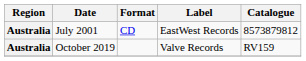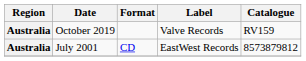 <table class="wikitable plainrowheaders">
 <tr>
 <th scope="col">Region</th>
 <th scope="col">Date</th>
 <th scope="col">Format</th>
 <th scope="col">Label</th>
 <th scope="col">Catalogue</th>
 </tr>
 <tr>
 <th>Australia</th>
+<td>October 2019</td>
+<td></td>
+<td>Valve Records</td>
+<td>RV159</td>
+</tr>
+<tr>
+<th>Australia</th>
 <td>July 2001</td>
 <td><a href='#'>CD</a></td>
 <td>EastWest Records</td>
 <td>8573879812</td>
 </tr>
 <tr>
-<th>Australia</th>
-<td>October 2019</td>
-<td></td>
-<td>Valve Records</td>
-<td>RV159</td>
-</tr>
-<tr>
 </tr>
 </table>
